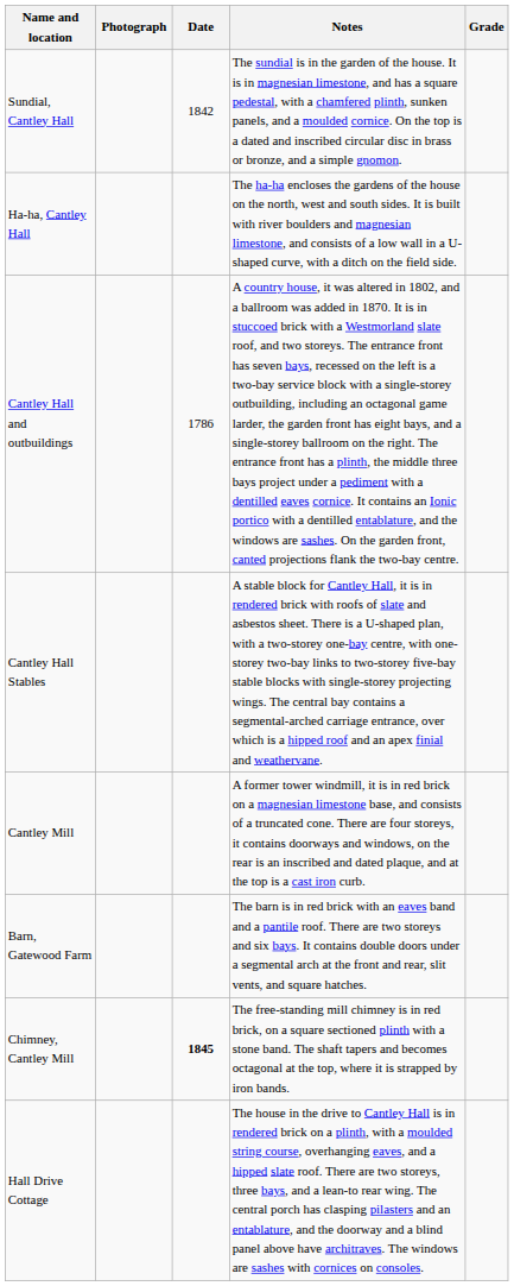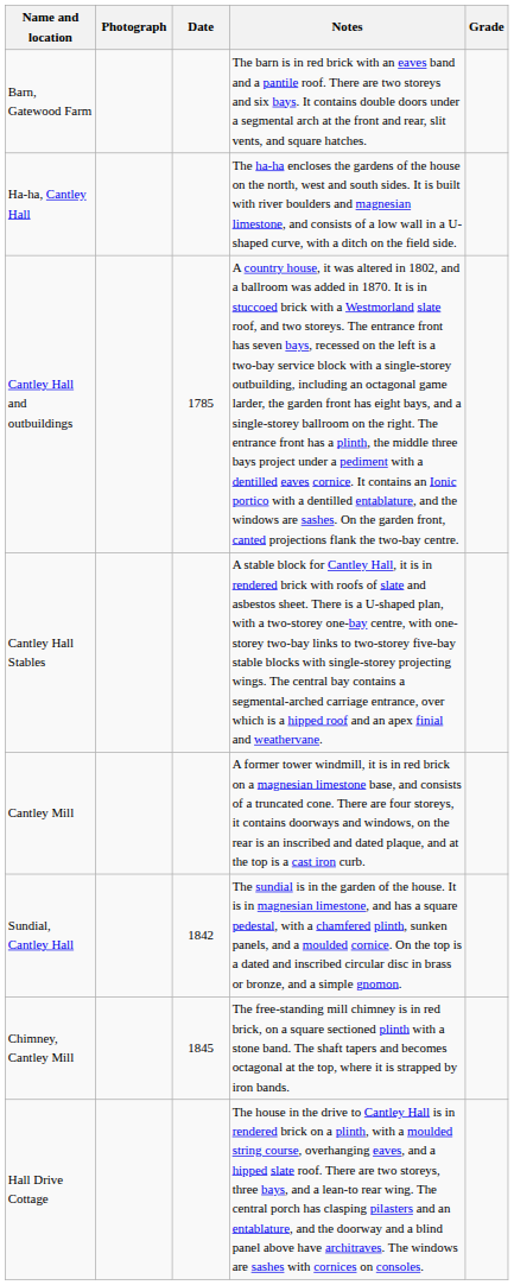 <table class="wikitable sortable plainrowheaders" style="width:100%; border:0; text-align:left; line-height:150%;">
 <tr>
 <th scope="col"  style="width:150px">Name and location</th>
 <th scope="col"  style="width:100px" class="unsortable">Photograph</th>
 <th scope="col"  style="width:120px">Date</th>
 <th scope="col"  style="width:650px" class="unsortable">Notes</th>
 <th scope="col"  style="width:50px">Grade</th>
 </tr>
 <tr>
-<td>Sundial, <a href='#'>Cantley Hall</a><br><small></small></td>
+<td>Barn, Gatewood Farm<br><small></small></td>
 <td></td>
-<td align="center">1842</td>
-<td>The <a href='#'>sundial</a> is in the garden of the house.  It is in <a href='#'>magnesian limestone</a>, and has a square <a href='#'>pedestal</a>, with a <a href='#'>chamfered</a> <a href='#'>plinth</a>, sunken panels, and a <a href='#'>moulded</a> <a href='#'>cornice</a>.  On the top is a dated and inscribed circular disc in brass or bronze, and a simple <a href='#'>gnomon</a>.</td>
+<td align="center"></td>
+<td>The barn is in red brick with an <a href='#'>eaves</a> band and a <a href='#'>pantile</a> roof.  There are two storeys and six <a href='#'>bays</a>.  It contains double doors under a segmental arch at the front and rear, slit vents, and square hatches.</td>
 <td align="center" ></td>
 </tr>
 <tr>
 <td>Ha-ha, <a href='#'>Cantley Hall</a><br><small></small></td>
 <td></td>
 <td align="center"></td>
 <td>The <a href='#'>ha-ha</a> encloses the gardens of the house on the north, west and south sides.  It is built with river boulders and <a href='#'>magnesian limestone</a>, and consists of a low wall in a U-shaped curve, with a ditch on the field side.</td>
 <td align="center" ></td>
 </tr>
 <tr>
 <td><a href='#'>Cantley Hall</a> and outbuildings<br><small></small></td>
 <td></td>
-<td align="center">1786</td>
+<td align="center">1785</td>
 <td>A <a href='#'>country house</a>, it was altered in 1802, and a ballroom was added in 1870.  It is in <a href='#'>stuccoed</a> brick with a <a href='#'>Westmorland</a> <a href='#'>slate</a> roof, and two storeys.  The entrance front has seven <a href='#'>bays</a>, recessed on the left is a two-bay service block with a single-storey outbuilding, including an octagonal game larder, the garden front has eight bays, and a single-storey ballroom on the right.  The entrance front has a <a href='#'>plinth</a>, the middle three bays project under a <a href='#'>pediment</a> with a <a href='#'>dentilled</a> <a href='#'>eaves</a> <a href='#'>cornice</a>.  It contains an <a href='#'>Ionic</a> <a href='#'>portico</a> with a dentilled <a href='#'>entablature</a>, and the windows are <a href='#'>sashes</a>.  On the garden front, <a href='#'>canted</a> projections flank the two-bay centre.</td>
 <td align="center" ></td>
 </tr>
 <tr>
 <td>Cantley Hall Stables<br><small></small></td>
 <td></td>
 <td align="center"></td>
 <td>A stable block for <a href='#'>Cantley Hall</a>, it is in <a href='#'>rendered</a> brick with roofs of <a href='#'>slate</a> and asbestos sheet.  There is a U-shaped plan, with a two-storey one-<a href='#'>bay</a> centre, with one-storey two-bay links to two-storey five-bay stable blocks with single-storey projecting wings.  The central bay contains a segmental-arched carriage entrance, over which is a <a href='#'>hipped roof</a> and an apex <a href='#'>finial</a> and <a href='#'>weathervane</a>.</td>
 <td align="center" ></td>
 </tr>
 <tr>
 <td>Cantley Mill<br><small></small></td>
 <td></td>
 <td align="center"></td>
 <td>A former tower windmill, it is in red brick on a <a href='#'>magnesian limestone</a> base, and consists of a truncated cone.  There are four storeys, it contains doorways and windows, on the rear is an inscribed and dated plaque, and at the top is a <a href='#'>cast iron</a> curb.</td>
 <td align="center" ></td>
 </tr>
 <tr>
-<td>Barn, Gatewood Farm<br><small></small></td>
+<td>Sundial, <a href='#'>Cantley Hall</a><br><small></small></td>
 <td></td>
-<td align="center"></td>
-<td>The barn is in red brick with an <a href='#'>eaves</a> band and a <a href='#'>pantile</a> roof.  There are two storeys and six <a href='#'>bays</a>.  It contains double doors under a segmental arch at the front and rear, slit vents, and square hatches.</td>
+<td align="center">1842</td>
+<td>The <a href='#'>sundial</a> is in the garden of the house.  It is in <a href='#'>magnesian limestone</a>, and has a square <a href='#'>pedestal</a>, with a <a href='#'>chamfered</a> <a href='#'>plinth</a>, sunken panels, and a <a href='#'>moulded</a> <a href='#'>cornice</a>.  On the top is a dated and inscribed circular disc in brass or bronze, and a simple <a href='#'>gnomon</a>.</td>
 <td align="center" ></td>
 </tr>
 <tr>
 <td>Chimney, Cantley Mill<br><small></small></td>
 <td></td>
-<td align="center"><strong>1845</strong></td>
+<td align="center">1845</td>
 <td>The free-standing mill chimney is in red brick, on a square sectioned <a href='#'>plinth</a> with a stone band.  The shaft tapers and becomes octagonal at the top, where it is strapped by iron bands.</td>
 <td align="center" ></td>
 </tr>
 <tr>
 <td>Hall Drive Cottage<br><small></small></td>
 <td></td>
 <td align="center"></td>
 <td>The house in the drive to <a href='#'>Cantley Hall</a> is in <a href='#'>rendered</a> brick on a <a href='#'>plinth</a>, with a <a href='#'>moulded</a> <a href='#'>string course</a>, overhanging <a href='#'>eaves</a>, and a <a href='#'>hipped</a> <a href='#'>slate</a> roof.  There are two storeys, three <a href='#'>bays</a>, and a lean-to rear wing.  The central porch has clasping <a href='#'>pilasters</a> and an <a href='#'>entablature</a>, and the doorway and a blind panel above have <a href='#'>architraves</a>.  The windows are <a href='#'>sashes</a> with <a href='#'>cornices</a> on <a href='#'>consoles</a>.</td>
 <td align="center" ></td>
 </tr>
 <tr>
 </tr>
 </table>
